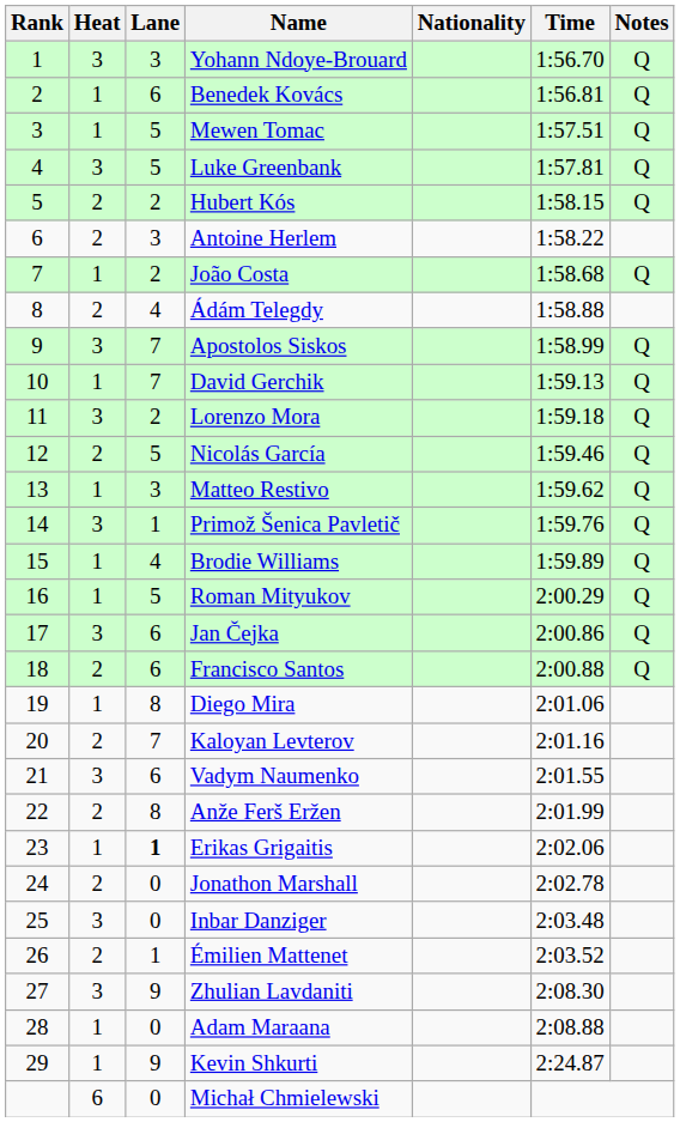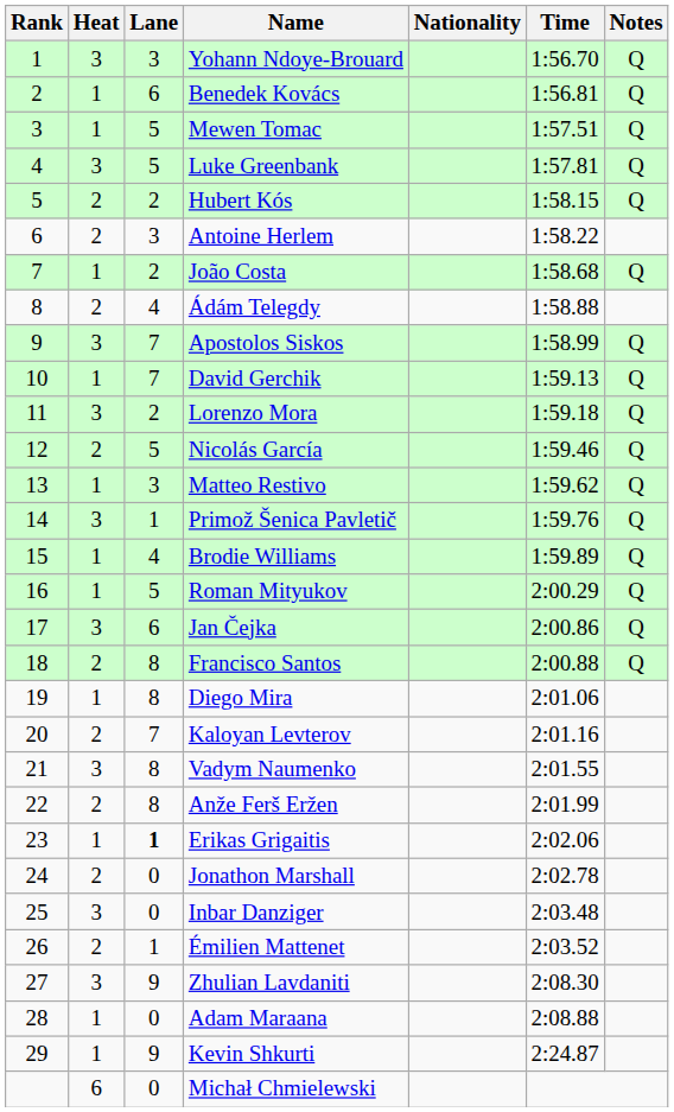 <table class="wikitable sortable" style="text-align:center">
 <tr>
 <th>Rank</th>
 <th>Heat</th>
 <th>Lane</th>
 <th>Name</th>
 <th>Nationality</th>
 <th>Time</th>
 <th>Notes</th>
 </tr>
 <tr bgcolor=ccffcc>
 <td>1</td>
 <td>3</td>
 <td>3</td>
 <td align=left><a href='#'>Yohann Ndoye-Brouard</a></td>
 <td align=left></td>
 <td>1:56.70</td>
 <td>Q</td>
 </tr>
 <tr bgcolor=ccffcc>
 <td>2</td>
 <td>1</td>
 <td>6</td>
 <td align=left><a href='#'>Benedek Kovács</a></td>
 <td align=left></td>
 <td>1:56.81</td>
 <td>Q</td>
 </tr>
 <tr bgcolor=ccffcc>
 <td>3</td>
 <td>1</td>
 <td>5</td>
 <td align=left><a href='#'>Mewen Tomac</a></td>
 <td align=left></td>
 <td>1:57.51</td>
 <td>Q</td>
 </tr>
 <tr bgcolor=ccffcc>
 <td>4</td>
 <td>3</td>
 <td>5</td>
 <td align=left><a href='#'>Luke Greenbank</a></td>
 <td align=left></td>
 <td>1:57.81</td>
 <td>Q</td>
 </tr>
 <tr bgcolor=ccffcc>
 <td>5</td>
 <td>2</td>
 <td>2</td>
 <td align=left><a href='#'>Hubert Kós</a></td>
 <td align=left></td>
 <td>1:58.15</td>
 <td>Q</td>
 </tr>
 <tr>
 <td>6</td>
 <td>2</td>
 <td>3</td>
 <td align=left><a href='#'>Antoine Herlem</a></td>
 <td align=left></td>
 <td>1:58.22</td>
 <td></td>
 </tr>
 <tr bgcolor=ccffcc>
 <td>7</td>
 <td>1</td>
 <td>2</td>
 <td align=left><a href='#'>João Costa</a></td>
 <td align=left></td>
 <td>1:58.68</td>
 <td>Q</td>
 </tr>
 <tr>
 <td>8</td>
 <td>2</td>
 <td>4</td>
 <td align=left><a href='#'>Ádám Telegdy</a></td>
 <td align=left></td>
 <td>1:58.88</td>
 <td></td>
 </tr>
 <tr bgcolor=ccffcc>
 <td>9</td>
 <td>3</td>
 <td>7</td>
 <td align=left><a href='#'>Apostolos Siskos</a></td>
 <td align=left></td>
 <td>1:58.99</td>
 <td>Q</td>
 </tr>
 <tr bgcolor=ccffcc>
 <td>10</td>
 <td>1</td>
 <td>7</td>
 <td align=left><a href='#'>David Gerchik</a></td>
 <td align=left></td>
 <td>1:59.13</td>
 <td>Q</td>
 </tr>
 <tr bgcolor=ccffcc>
 <td>11</td>
 <td>3</td>
 <td>2</td>
 <td align=left><a href='#'>Lorenzo Mora</a></td>
 <td align=left></td>
 <td>1:59.18</td>
 <td>Q</td>
 </tr>
 <tr bgcolor=ccffcc>
 <td>12</td>
 <td>2</td>
 <td>5</td>
 <td align=left><a href='#'>Nicolás García</a></td>
 <td align=left></td>
 <td>1:59.46</td>
 <td>Q</td>
 </tr>
 <tr bgcolor=ccffcc>
 <td>13</td>
 <td>1</td>
 <td>3</td>
 <td align=left><a href='#'>Matteo Restivo</a></td>
 <td align=left></td>
 <td>1:59.62</td>
 <td>Q</td>
 </tr>
 <tr bgcolor=ccffcc>
 <td>14</td>
 <td>3</td>
 <td>1</td>
 <td align=left><a href='#'>Primož Šenica Pavletič</a></td>
 <td align=left></td>
 <td>1:59.76</td>
 <td>Q</td>
 </tr>
 <tr bgcolor=ccffcc>
 <td>15</td>
 <td>1</td>
 <td>4</td>
 <td align=left><a href='#'>Brodie Williams</a></td>
 <td align=left></td>
 <td>1:59.89</td>
 <td>Q</td>
 </tr>
 <tr bgcolor=ccffcc>
 <td>16</td>
 <td>1</td>
 <td>5</td>
 <td align=left><a href='#'>Roman Mityukov</a></td>
 <td align=left></td>
 <td>2:00.29</td>
 <td>Q</td>
 </tr>
 <tr bgcolor=ccffcc>
 <td>17</td>
 <td>3</td>
 <td>6</td>
 <td align=left><a href='#'>Jan Čejka</a></td>
 <td align=left></td>
 <td>2:00.86</td>
 <td>Q</td>
 </tr>
 <tr bgcolor=ccffcc>
 <td>18</td>
 <td>2</td>
-<td>6</td>
+<td>8</td>
 <td align=left><a href='#'>Francisco Santos</a></td>
 <td align=left></td>
 <td>2:00.88</td>
 <td>Q</td>
 </tr>
 <tr>
 <td>19</td>
 <td>1</td>
 <td>8</td>
 <td align=left><a href='#'>Diego Mira</a></td>
 <td align=left></td>
 <td>2:01.06</td>
 <td></td>
 </tr>
 <tr>
 <td>20</td>
 <td>2</td>
 <td>7</td>
 <td align=left><a href='#'>Kaloyan Levterov</a></td>
 <td align=left></td>
 <td>2:01.16</td>
 <td></td>
 </tr>
 <tr>
 <td>21</td>
 <td>3</td>
-<td>6</td>
+<td>8</td>
 <td align=left><a href='#'>Vadym Naumenko</a></td>
 <td align=left></td>
 <td>2:01.55</td>
 <td></td>
 </tr>
 <tr>
 <td>22</td>
 <td>2</td>
 <td>8</td>
 <td align=left><a href='#'>Anže Ferš Eržen</a></td>
 <td align=left></td>
 <td>2:01.99</td>
 <td></td>
 </tr>
 <tr>
 <td>23</td>
 <td>1</td>
 <td><strong>1</strong></td>
 <td align=left><a href='#'>Erikas Grigaitis</a></td>
 <td align=left></td>
 <td>2:02.06</td>
 <td></td>
 </tr>
 <tr>
 <td>24</td>
 <td>2</td>
 <td>0</td>
 <td align=left><a href='#'>Jonathon Marshall</a></td>
 <td align=left></td>
 <td>2:02.78</td>
 <td></td>
 </tr>
 <tr>
 <td>25</td>
 <td>3</td>
 <td>0</td>
 <td align=left><a href='#'>Inbar Danziger</a></td>
 <td align=left></td>
 <td>2:03.48</td>
 <td></td>
 </tr>
 <tr>
 <td>26</td>
 <td>2</td>
 <td>1</td>
 <td align=left><a href='#'>Émilien Mattenet</a></td>
 <td align=left></td>
 <td>2:03.52</td>
 <td></td>
 </tr>
 <tr>
 <td>27</td>
 <td>3</td>
 <td>9</td>
 <td align=left><a href='#'>Zhulian Lavdaniti</a></td>
 <td align=left></td>
 <td>2:08.30</td>
 <td></td>
 </tr>
 <tr>
 <td>28</td>
 <td>1</td>
 <td>0</td>
 <td align=left><a href='#'>Adam Maraana</a></td>
 <td align=left></td>
 <td>2:08.88</td>
 <td></td>
 </tr>
 <tr>
 <td>29</td>
 <td>1</td>
 <td>9</td>
 <td align=left><a href='#'>Kevin Shkurti</a></td>
 <td align=left></td>
 <td>2:24.87</td>
 <td></td>
 </tr>
 <tr>
 <td></td>
 <td>6</td>
 <td>0</td>
 <td align=left><a href='#'>Michał Chmielewski</a></td>
 <td align=left></td>
 <td colspan=2></td>
 </tr>
 </table>
